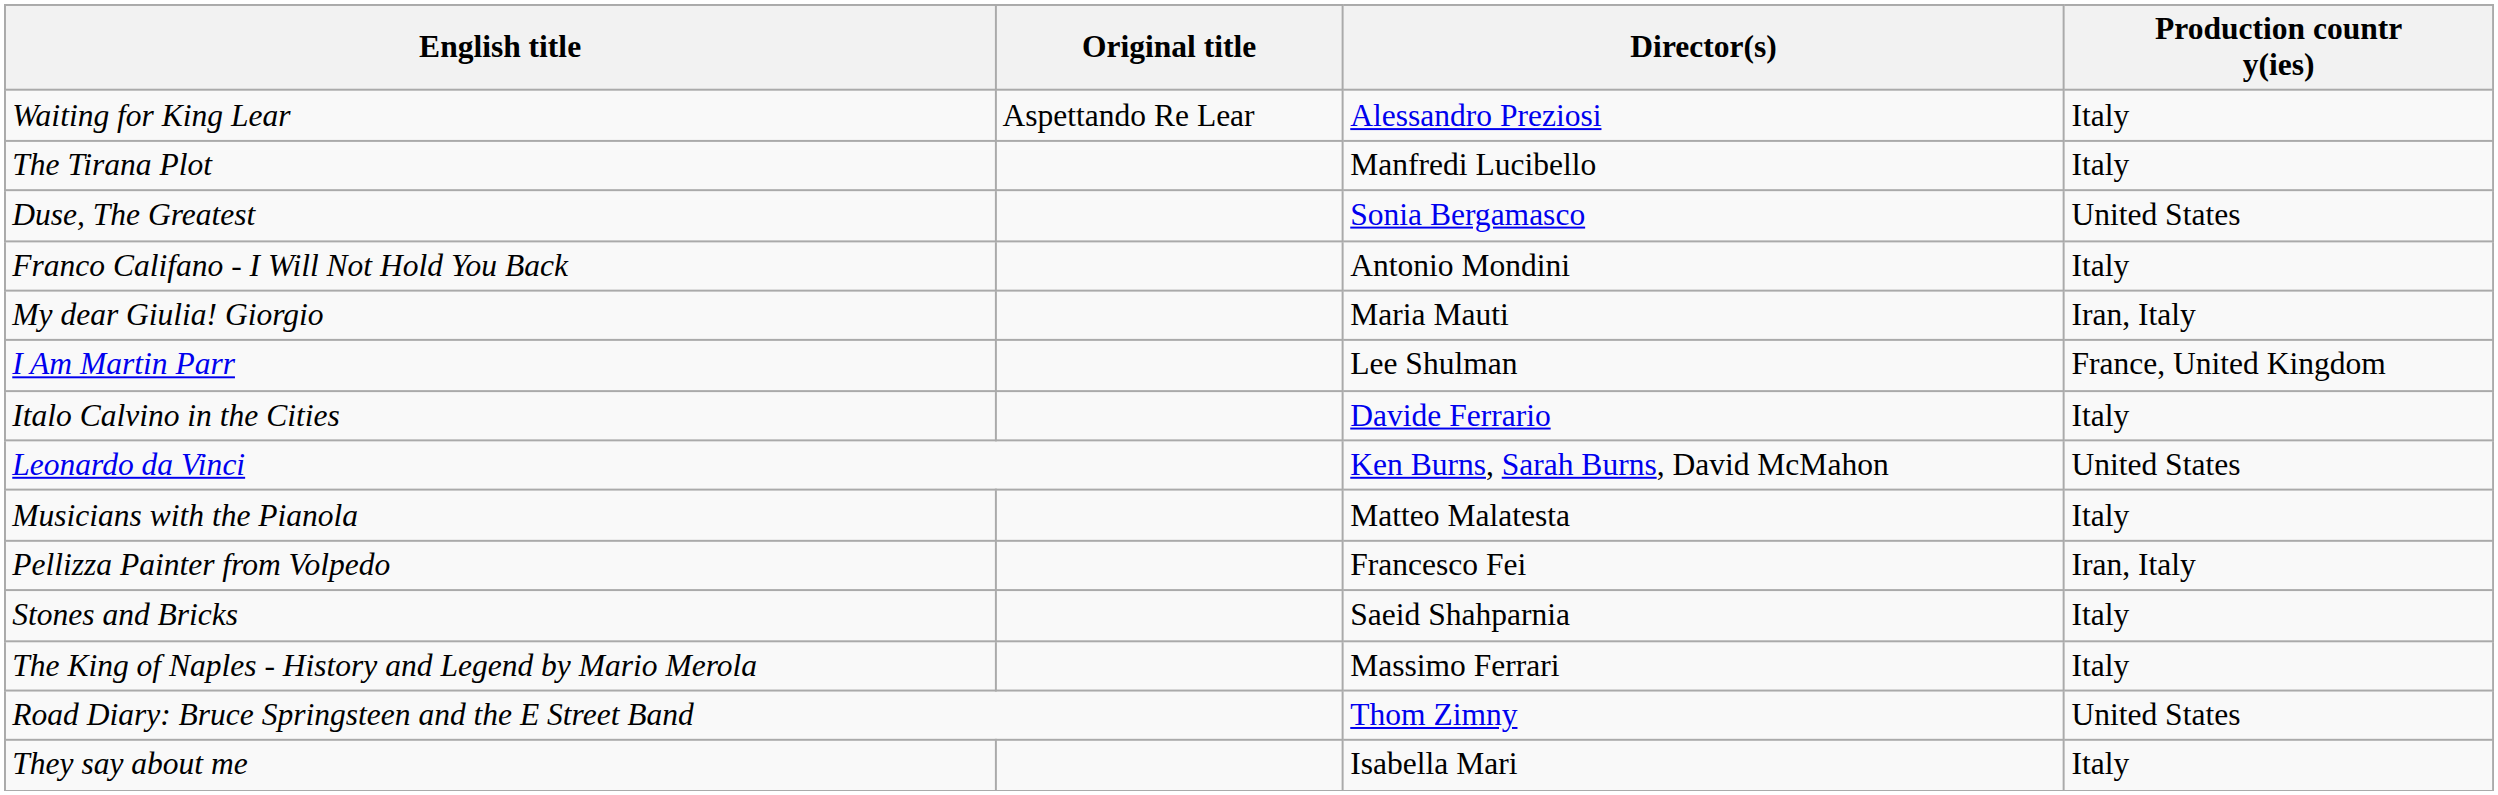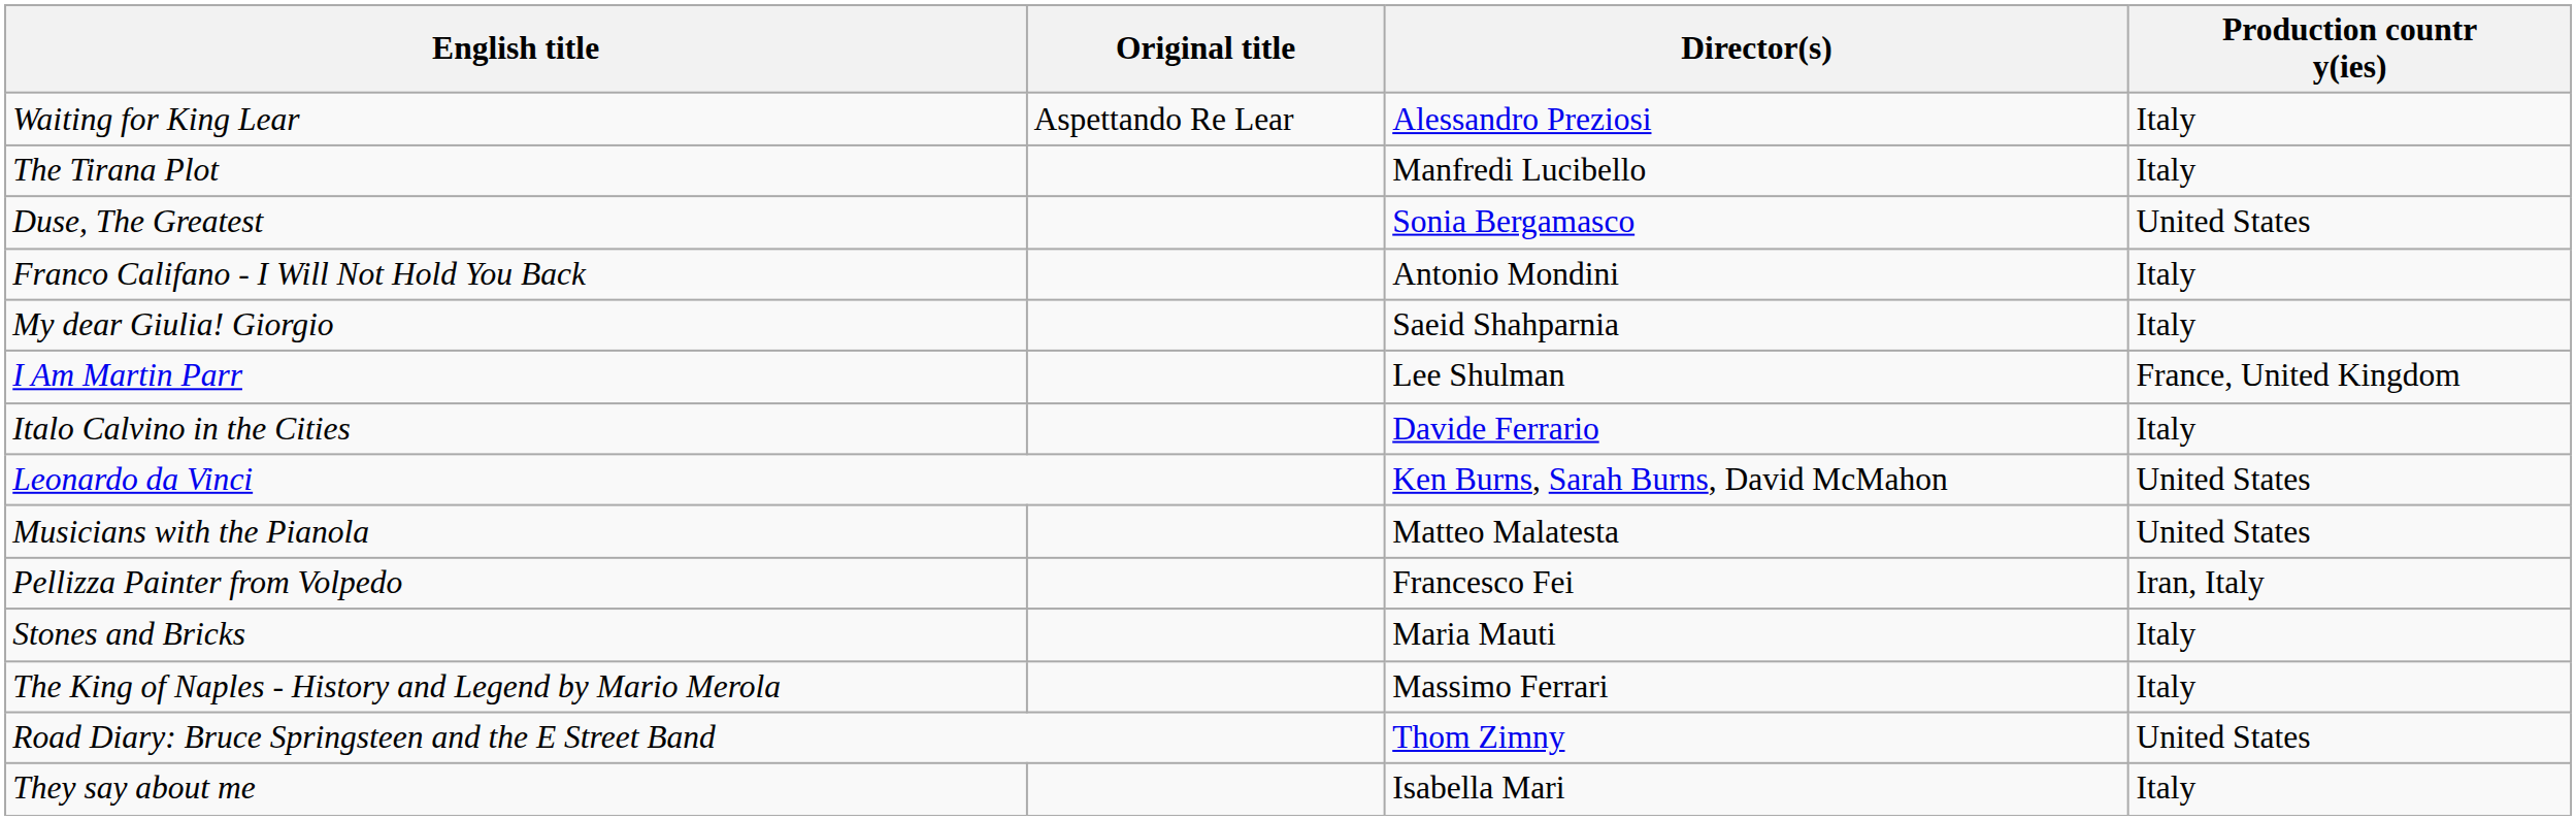 <table class="sortable wikitable" style="width:100%; margin-bottom:4px" cellpadding="5">
 <tr>
 <th scope="col">English title</th>
 <th scope="col">Original title</th>
 <th scope="col">Director(s)</th>
 <th scope="col">Production countr<br>y(ies)</th>
 </tr>
 <tr>
 <td><em>Waiting for King Lear</em></td>
 <td>Aspettando Re Lear</td>
 <td><a href='#'>Alessandro Preziosi</a></td>
 <td>Italy</td>
 </tr>
 <tr>
 <td><em>The Tirana Plot</em></td>
 <td></td>
 <td>Manfredi Lucibello</td>
 <td>Italy</td>
 </tr>
 <tr>
 <td><em>Duse, The Greatest</em></td>
 <td></td>
 <td><a href='#'>Sonia Bergamasco</a></td>
 <td>United States</td>
 </tr>
 <tr>
 <td><em>Franco Califano - I Will Not Hold You Back</em></td>
 <td></td>
 <td Francesca Romana Massaro , Francesco>Antonio Mondini</td>
 <td>Italy</td>
 </tr>
 <tr>
 <td><em>My dear Giulia! Giorgio</em></td>
 <td></td>
-<td>Maria Mauti</td>
-<td>Iran, Italy</td>
+<td>Saeid Shahparnia</td>
+<td>Italy</td>
 </tr>
 <tr>
 <td><em><a href='#'>I Am Martin Parr</a></em></td>
 <td></td>
 <td>Lee Shulman</td>
 <td>France, United Kingdom</td>
 </tr>
 <tr>
 <td><em>Italo Calvino in the Cities</em></td>
 <td></td>
 <td><a href='#'>Davide Ferrario</a></td>
 <td>Italy</td>
 </tr>
 <tr>
 <td colspan=2><em><a href='#'>Leonardo da Vinci</a></em></td>
 <td><a href='#'>Ken Burns</a>, <a href='#'>Sarah Burns</a>, David McMahon</td>
 <td>United States</td>
 </tr>
 <tr>
 <td><em>Musicians with the Pianola</em></td>
 <td></td>
 <td>Matteo Malatesta</td>
-<td>Italy</td>
+<td>United States</td>
 </tr>
 <tr>
 <td><em>Pellizza Painter from Volpedo</em></td>
 <td></td>
 <td>Francesco Fei</td>
 <td>Iran, Italy</td>
 </tr>
 <tr>
 <td><em>Stones and Bricks</em></td>
 <td></td>
-<td>Saeid Shahparnia</td>
+<td>Maria Mauti</td>
 <td>Italy</td>
 </tr>
 <tr>
 <td><em>The King of Naples - History and Legend by Mario Merola</em></td>
 <td></td>
 <td>Massimo Ferrari</td>
 <td>Italy</td>
 </tr>
 <tr>
 <td colspan=2><em>Road Diary: Bruce Springsteen and the E Street Band</em></td>
 <td><a href='#'>Thom Zimny</a></td>
 <td>United States</td>
 </tr>
 <tr>
 <td><em>They say about me</em></td>
 <td></td>
 <td>Isabella Mari</td>
 <td>Italy</td>
 </tr>
 <tr>
 </tr>
 </table>
